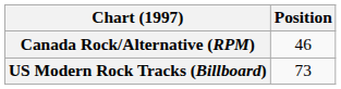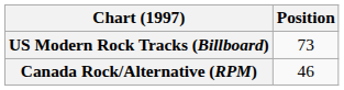 <table class="wikitable plainrowheaders" style="text-align:center">
 <tr>
 <th>Chart (1997)</th>
 <th>Position</th>
 </tr>
 <tr>
+<th scope="row">US Modern Rock Tracks (<em>Billboard</em>)</th>
+<td>73</td>
+</tr>
+<tr>
 <th scope="row">Canada Rock/Alternative (<em>RPM</em>)</th>
 <td>46</td>
 </tr>
-<tr>
-<th scope="row">US Modern Rock Tracks (<em>Billboard</em>)</th>
-<td>73</td>
-</tr>
 </table>
